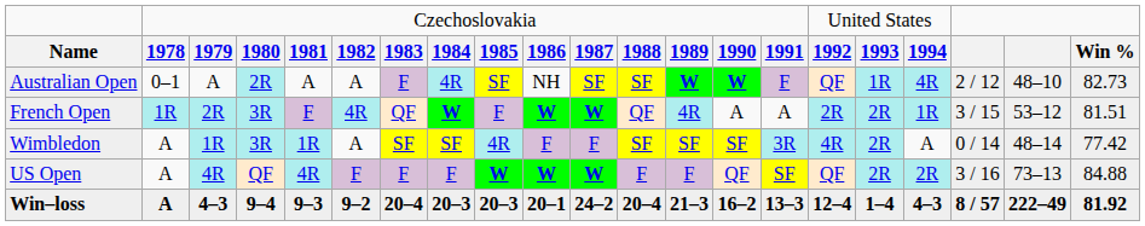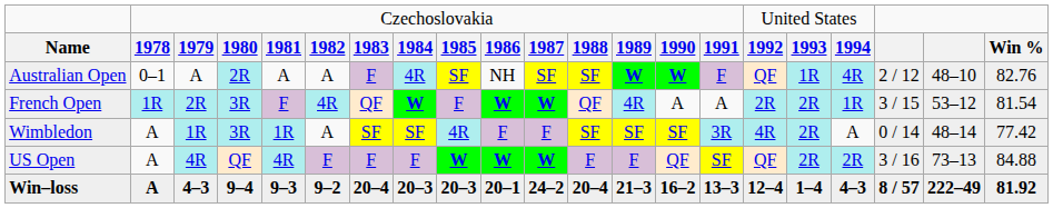 <table class="wikitable" style="text-align:center;">
 <tr>
 <td></td>
 <td colspan="14">Czechoslovakia</td>
 <td colspan="3">United States</td>
 <td colspan="3"></td>
 </tr>
 <tr>
 <th>Name</th>
 <th><a href='#'>1978</a></th>
 <th><a href='#'>1979</a></th>
 <th><a href='#'>1980</a></th>
 <th><a href='#'>1981</a></th>
 <th><a href='#'>1982</a></th>
 <th><a href='#'>1983</a></th>
 <th><a href='#'>1984</a></th>
 <th><a href='#'>1985</a></th>
 <th><a href='#'>1986</a></th>
 <th><a href='#'>1987</a></th>
 <th><a href='#'>1988</a></th>
 <th><a href='#'>1989</a></th>
 <th><a href='#'>1990</a></th>
 <th><a href='#'>1991</a></th>
 <th><a href='#'>1992</a></th>
 <th><a href='#'>1993</a></th>
 <th><a href='#'>1994</a></th>
 <th></th>
 <th></th>
 <th>Win %</th>
 </tr>
 <tr>
 <td style="background:#efefef; text-align:left;"><a href='#'>Australian Open</a></td>
 <td>0–1</td>
 <td>A</td>
 <td style="background:#afeeee;"><a href='#'>2R</a></td>
 <td>A</td>
 <td>A</td>
 <td style="background:thistle;"><a href='#'>F</a></td>
 <td style="background:#afeeee;"><a href='#'>4R</a></td>
 <td style="background:yellow;"><a href='#'>SF</a></td>
 <td>NH</td>
 <td style="background:yellow;"><a href='#'>SF</a></td>
 <td style="background:yellow;"><a href='#'>SF</a></td>
 <td style="background:#0f0;"><a href='#'><strong>W</strong></a></td>
 <td style="background:#0f0;"><a href='#'><strong>W</strong></a></td>
 <td style="background:thistle;"><a href='#'>F</a></td>
 <td style="background:#ffebcd;"><a href='#'>QF</a></td>
 <td style="background:#afeeee;"><a href='#'>1R</a></td>
 <td style="background:#afeeee;"><a href='#'>4R</a></td>
 <td style="background:#efefef;">2 / 12</td>
 <td style="background:#efefef;">48–10</td>
-<td style="background:#efefef;">82.73</td>
+<td style="background:#efefef;">82.76</td>
 </tr>
 <tr>
 <td style="background:#efefef; text-align:left;"><a href='#'>French Open</a></td>
 <td style="background:#afeeee;"><a href='#'>1R</a></td>
 <td style="background:#afeeee;"><a href='#'>2R</a></td>
 <td style="background:#afeeee;"><a href='#'>3R</a></td>
 <td style="background:thistle;"><a href='#'>F</a></td>
 <td style="background:#afeeee;"><a href='#'>4R</a></td>
 <td style="background:#ffebcd;"><a href='#'>QF</a></td>
 <td style="background:#0f0;"><a href='#'><strong>W</strong></a></td>
 <td style="background:thistle;"><a href='#'>F</a></td>
 <td style="background:#0f0;"><a href='#'><strong>W</strong></a></td>
 <td style="background:#0f0;"><a href='#'><strong>W</strong></a></td>
 <td style="background:#ffebcd;"><a href='#'>QF</a></td>
 <td style="background:#afeeee;"><a href='#'>4R</a></td>
 <td>A</td>
 <td>A</td>
 <td style="background:#afeeee;"><a href='#'>2R</a></td>
 <td style="background:#afeeee;"><a href='#'>2R</a></td>
 <td style="background:#afeeee;"><a href='#'>1R</a></td>
 <td style="background:#efefef;">3 / 15</td>
 <td style="background:#efefef;">53–12</td>
-<td style="background:#efefef;">81.51</td>
+<td style="background:#efefef;">81.54</td>
 </tr>
 <tr>
 <td style="background:#efefef; text-align:left;"><a href='#'>Wimbledon</a></td>
 <td>A</td>
 <td style="background:#afeeee;"><a href='#'>1R</a></td>
 <td style="background:#afeeee;"><a href='#'>3R</a></td>
 <td style="background:#afeeee;"><a href='#'>1R</a></td>
 <td>A</td>
 <td style="background:yellow;"><a href='#'>SF</a></td>
 <td style="background:yellow;"><a href='#'>SF</a></td>
 <td style="background:#afeeee;"><a href='#'>4R</a></td>
 <td style="background:thistle;"><a href='#'>F</a></td>
 <td style="background:thistle;"><a href='#'>F</a></td>
 <td style="background:yellow;"><a href='#'>SF</a></td>
 <td style="background:yellow;"><a href='#'>SF</a></td>
 <td style="background:yellow;"><a href='#'>SF</a></td>
 <td style="background:#afeeee;"><a href='#'>3R</a></td>
 <td style="background:#afeeee;"><a href='#'>4R</a></td>
 <td style="background:#afeeee;"><a href='#'>2R</a></td>
 <td>A</td>
 <td style="background:#efefef;">0 / 14</td>
 <td style="background:#efefef;">48–14</td>
 <td style="background:#efefef;">77.42</td>
 </tr>
 <tr>
 <td style="background:#efefef; text-align:left;"><a href='#'>US Open</a></td>
 <td>A</td>
 <td style="background:#afeeee;"><a href='#'>4R</a></td>
 <td style="background:#ffebcd;"><a href='#'>QF</a></td>
 <td style="background:#afeeee;"><a href='#'>4R</a></td>
 <td style="background:thistle;"><a href='#'>F</a></td>
 <td style="background:thistle;"><a href='#'>F</a></td>
 <td style="background:thistle;"><a href='#'>F</a></td>
 <td style="background:#0f0;"><a href='#'><strong>W</strong></a></td>
 <td style="background:#0f0;"><a href='#'><strong>W</strong></a></td>
 <td style="background:#0f0;"><a href='#'><strong>W</strong></a></td>
 <td style="background:thistle;"><a href='#'>F</a></td>
 <td style="background:thistle;"><a href='#'>F</a></td>
 <td style="background:#ffebcd;"><a href='#'>QF</a></td>
 <td style="background:yellow;"><a href='#'>SF</a></td>
 <td style="background:#ffebcd;"><a href='#'>QF</a></td>
 <td style="background:#afeeee;"><a href='#'>2R</a></td>
 <td style="background:#afeeee;"><a href='#'>2R</a></td>
 <td style="background:#efefef;">3 / 16</td>
 <td style="background:#efefef;">73–13</td>
 <td style="background:#efefef;">84.88</td>
 </tr>
 <tr style="font-weight:bold; background:#efefef;">
 <td style=text-align:left>Win–loss</td>
 <td>A</td>
 <td>4–3</td>
 <td>9–4</td>
 <td>9–3</td>
 <td>9–2</td>
 <td>20–4</td>
 <td>20–3</td>
 <td>20–3</td>
 <td>20–1</td>
 <td>24–2</td>
 <td>20–4</td>
 <td>21–3</td>
 <td>16–2</td>
 <td>13–3</td>
 <td>12–4</td>
 <td>1–4</td>
 <td>4–3</td>
 <td>8 / 57</td>
 <td>222–49</td>
 <td>81.92</td>
 </tr>
 </table>
